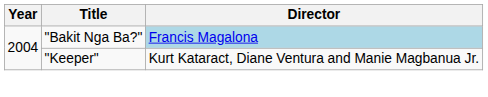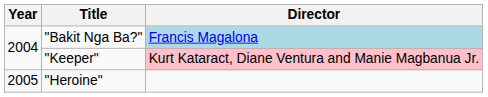 <table class="wikitable plainrowheaders">
 <tr>
 <th scope="col">Year</th>
 <th scope="col">Title</th>
 <th scope="col">Director</th>
 </tr>
 <tr>
 <td rowspan="2">2004</td>
 <td>"Bakit Nga Ba?"</td>
 <td style="background: lightblue;"><a href='#'>Francis Magalona</a></td>
 </tr>
 <tr>
 <td>"Keeper"</td>
-<td>Kurt Kataract, Diane Ventura and Manie Magbanua Jr.</td>
+<td style="background: pink;">Kurt Kataract, Diane Ventura and Manie Magbanua Jr.</td>
+</tr>
+<tr>
+<td>2005</td>
+<td>"Heroine"</td>
+<td></td>
 </tr>
 </table>
